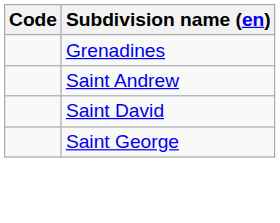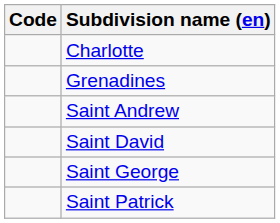 <table class="wikitable sortable">
 <tr>
 <th>Code</th>
 <th>Subdivision name (<a href='#'>en</a>)</th>
+</tr>
+<tr>
+<td></td>
+<td><a href='#'>Charlotte</a></td>
 </tr>
 <tr>
 <td></td>
 <td><a href='#'>Grenadines</a></td>
 </tr>
 <tr>
 <td></td>
 <td><a href='#'>Saint Andrew</a></td>
 </tr>
 <tr>
 <td></td>
 <td><a href='#'>Saint David</a></td>
 </tr>
 <tr>
 <td></td>
 <td><a href='#'>Saint George</a></td>
 </tr>
+<tr>
+<td></td>
+<td><a href='#'>Saint Patrick</a></td>
+</tr>
 </table>
